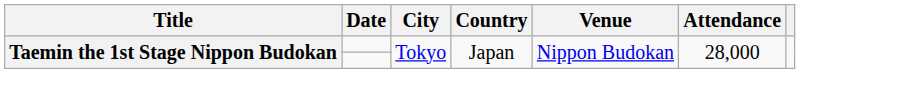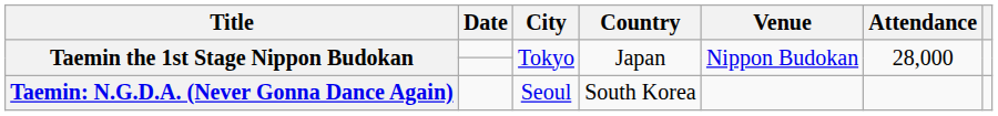 <table class="wikitable sortable plainrowheaders" style="text-align:center;">
 <tr>
 <th scope="col">Title</th>
 <th scope="col">Date</th>
 <th scope="col">City</th>
 <th scope="col">Country</th>
 <th scope="col">Venue</th>
 <th scope="col">Attendance</th>
 <th scope="col" class="unsortable"></th>
 </tr>
 <tr>
 <th scope="row" rowspan="2">Taemin the 1st Stage Nippon Budokan</th>
 <td></td>
 <td rowspan="2"><a href='#'>Tokyo</a></td>
 <td rowspan="2">Japan</td>
 <td rowspan="2"><a href='#'>Nippon Budokan</a></td>
 <td rowspan="2">28,000</td>
 <td rowspan="2"></td>
 </tr>
 <tr>
 <td></td>
 </tr>
+<tr>
+<th scope="row"><a href='#'>Taemin: N.G.D.A. (Never Gonna Dance Again)</a></th>
+<td></td>
+<td><a href='#'>Seoul</a></td>
+<td rowspan="1">South Korea</td>
+<td></td>
+<td></td>
+<td></td>
+</tr>
 </table>
